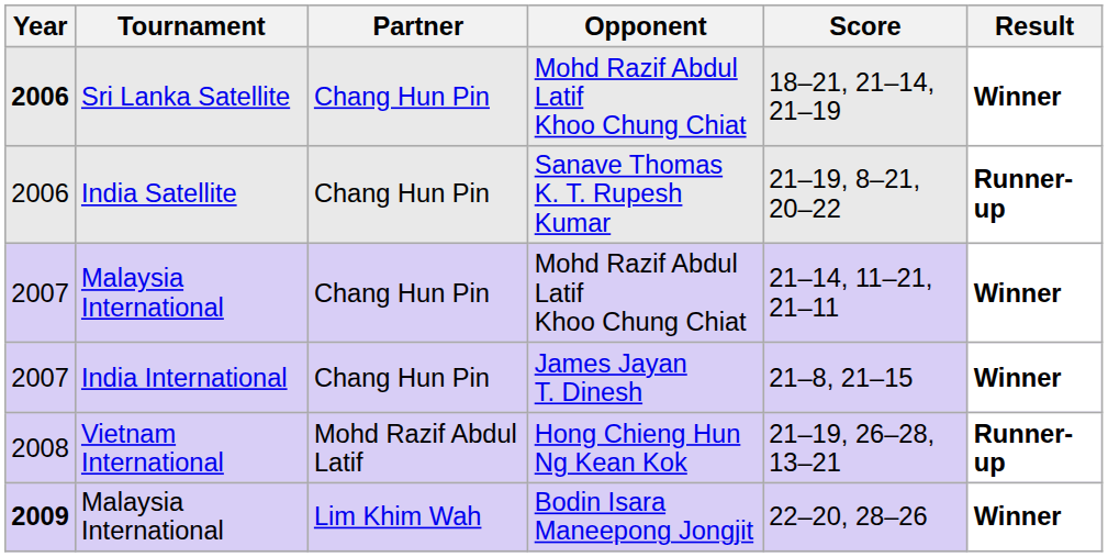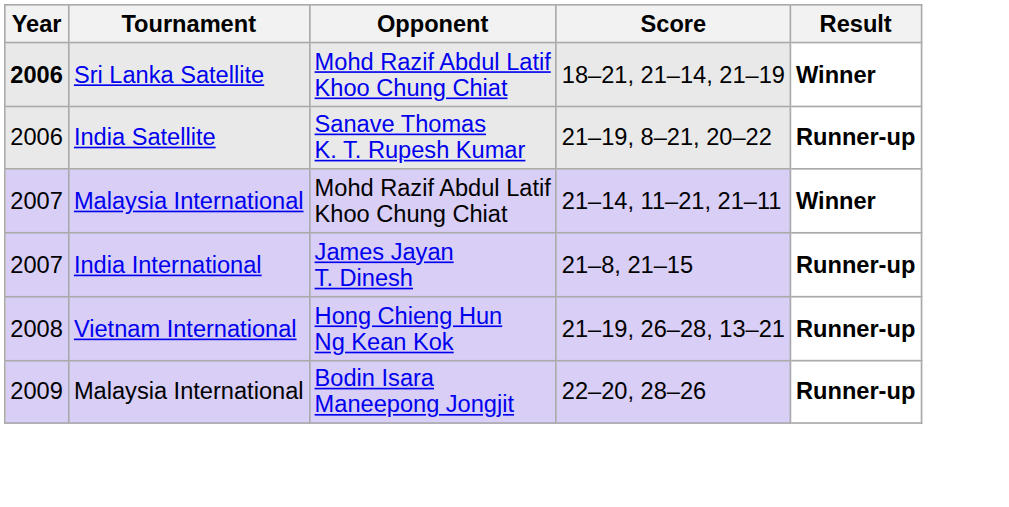 <table class="sortable wikitable" style="font-size: 90%;">
 <tr>
 <th>Year</th>
 <th>Tournament</th>
-<th>Partner</th>
 <th>Opponent</th>
 <th>Score</th>
 <th>Result</th>
 </tr>
 <tr style="background:#E9E9E9">
 <td align="center"><strong>2006</strong></td>
 <td align="left"><a href='#'>Sri Lanka Satellite</a></td>
-<td align="left"> <a href='#'>Chang Hun Pin</a></td>
 <td align="left"> <a href='#'>Mohd Razif Abdul Latif</a> <br>  <a href='#'>Khoo Chung Chiat</a></td>
 <td align="left">18–21, 21–14, 21–19</td>
 <td style="text-align:left; background:white"> <strong>Winner</strong></td>
 </tr>
 <tr style="background:#E9E9E9">
 <td align="center">2006</td>
 <td align="left"><a href='#'>India Satellite</a></td>
-<td align="left"> Chang Hun Pin</td>
 <td align="left"> <a href='#'>Sanave Thomas</a> <br>  <a href='#'>K. T. Rupesh Kumar</a></td>
 <td align="left">21–19, 8–21, 20–22</td>
 <td style="text-align:left; background:white"> <strong>Runner-up</strong></td>
 </tr>
 <tr style="background:#D8CEF6">
 <td align="center">2007</td>
 <td align="left"><a href='#'>Malaysia International</a></td>
-<td align="left"> Chang Hun Pin</td>
 <td align="left"> Mohd Razif Abdul Latif <br>  Khoo Chung Chiat</td>
 <td align="left">21–14, 11–21, 21–11</td>
 <td style="text-align:left; background:white"> <strong>Winner</strong></td>
 </tr>
 <tr style="background:#D8CEF6">
 <td align="center">2007</td>
 <td align="left"><a href='#'>India International</a></td>
-<td align="left"> Chang Hun Pin</td>
 <td align="left"> <a href='#'>James Jayan</a> <br>  <a href='#'>T. Dinesh</a></td>
 <td align="left">21–8, 21–15</td>
-<td style="text-align:left; background:white"> <strong>Winner</strong></td>
+<td style="text-align:left; background:white"> <strong>Runner-up</strong></td>
 </tr>
 <tr style="background:#D8CEF6">
 <td align="center">2008</td>
 <td align="left"><a href='#'>Vietnam International</a></td>
-<td align="left"> Mohd Razif Abdul Latif</td>
 <td align="left"> <a href='#'>Hong Chieng Hun</a> <br>  <a href='#'>Ng Kean Kok</a></td>
 <td align="left">21–19, 26–28, 13–21</td>
 <td style="text-align:left; background:white"> <strong>Runner-up</strong></td>
 </tr>
 <tr style="background:#D8CEF6">
-<td align="center"><strong>2009</strong></td>
+<td align="center">2009</td>
 <td align="left">Malaysia International</td>
-<td align="left"> <a href='#'>Lim Khim Wah</a></td>
 <td align="left"> <a href='#'>Bodin Isara</a> <br>  <a href='#'>Maneepong Jongjit</a></td>
 <td align="left">22–20, 28–26</td>
-<td style="text-align:left; background:white"> <strong>Winner</strong></td>
+<td style="text-align:left; background:white"> <strong>Runner-up</strong></td>
 </tr>
 </table>
